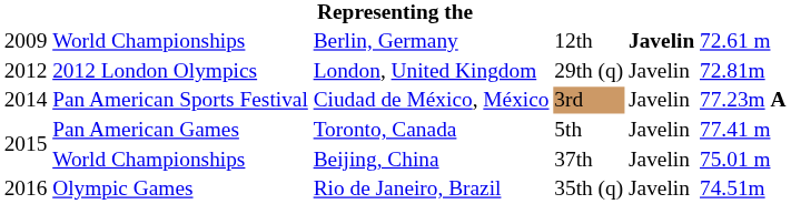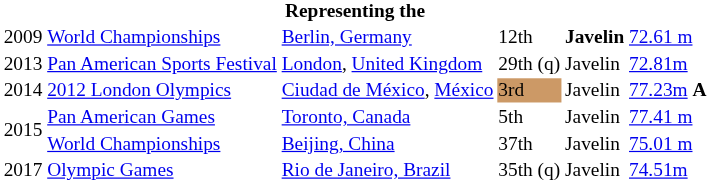 <table>
 <tr>
 <th colspan="6">Representing the </th>
 </tr>
 <tr>
 <td>2009</td>
 <td><a href='#'>World Championships</a></td>
 <td><a href='#'>Berlin, Germany</a></td>
 <td>12th</td>
 <td><strong>Javelin</strong></td>
 <td><a href='#'>72.61 m</a></td>
 </tr>
 <tr>
-<td>2012</td>
-<td><a href='#'>2012 London Olympics</a></td>
+<td>2013</td>
+<td><a href='#'>Pan American Sports Festival</a></td>
 <td><a href='#'>London</a>, <a href='#'>United Kingdom</a></td>
 <td>29th (q)</td>
 <td>Javelin</td>
 <td><a href='#'>72.81m</a></td>
 </tr>
 <tr>
 <td>2014</td>
-<td><a href='#'>Pan American Sports Festival</a></td>
+<td><a href='#'>2012 London Olympics</a></td>
 <td><a href='#'>Ciudad de México</a>, <a href='#'>México</a></td>
 <td bgcolor="cc9966">3rd</td>
 <td>Javelin</td>
 <td><a href='#'>77.23m</a> <strong>A</strong></td>
 </tr>
 <tr>
 <td rowspan=2>2015</td>
 <td><a href='#'>Pan American Games</a></td>
 <td><a href='#'>Toronto, Canada</a></td>
 <td>5th</td>
 <td>Javelin</td>
 <td><a href='#'>77.41 m</a></td>
 </tr>
 <tr>
 <td><a href='#'>World Championships</a></td>
 <td><a href='#'>Beijing, China</a></td>
 <td>37th</td>
 <td>Javelin</td>
 <td><a href='#'>75.01 m</a></td>
 </tr>
 <tr>
-<td>2016</td>
+<td>2017</td>
 <td><a href='#'>Olympic Games</a></td>
 <td><a href='#'>Rio de Janeiro, Brazil</a></td>
 <td>35th (q)</td>
 <td>Javelin</td>
 <td><a href='#'>74.51m</a></td>
 </tr>
 </table>
